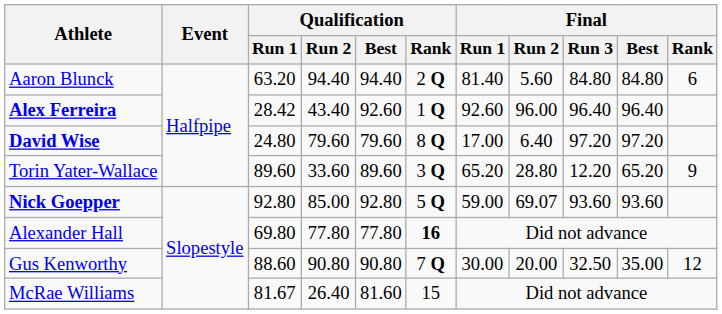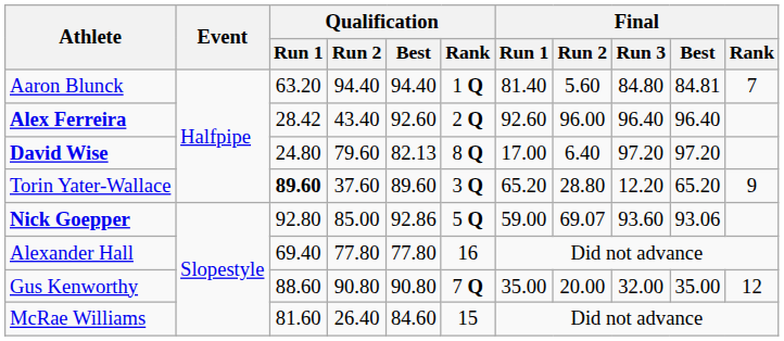 <table class=wikitable style=font-size:90%;text-align:center>
 <tr>
 <th rowspan=2>Athlete</th>
 <th rowspan=2>Event</th>
 <th colspan=4>Qualification</th>
 <th colspan=5>Final</th>
 </tr>
 <tr style=font-size:95%>
 <th>Run 1</th>
 <th>Run 2</th>
 <th>Best</th>
 <th>Rank</th>
 <th>Run 1</th>
 <th>Run 2</th>
 <th>Run 3</th>
 <th>Best</th>
 <th>Rank</th>
 </tr>
 <tr>
 <td align=left><a href='#'>Aaron Blunck</a></td>
 <td style="text-align:left;" rowspan="4"><a href='#'>Halfpipe</a></td>
 <td>63.20</td>
 <td>94.40</td>
 <td>94.40</td>
-<td>2 <strong>Q</strong></td>
+<td>1 <strong>Q</strong></td>
 <td>81.40</td>
 <td>5.60</td>
 <td>84.80</td>
-<td>84.80</td>
-<td>6</td>
+<td>84.81</td>
+<td>7</td>
 </tr>
 <tr>
 <td align=left><strong><a href='#'>Alex Ferreira</a></strong></td>
 <td>28.42</td>
 <td>43.40</td>
 <td>92.60</td>
-<td>1 <strong>Q</strong></td>
+<td>2 <strong>Q</strong></td>
 <td>92.60</td>
 <td>96.00</td>
 <td>96.40</td>
 <td>96.40</td>
 <td></td>
 </tr>
 <tr>
 <td align=left><strong><a href='#'>David Wise</a></strong></td>
 <td>24.80</td>
 <td>79.60</td>
-<td>79.60</td>
+<td>82.13</td>
 <td>8 <strong>Q</strong></td>
 <td>17.00</td>
 <td>6.40</td>
 <td>97.20</td>
 <td>97.20</td>
 <td></td>
 </tr>
 <tr>
 <td align=left><a href='#'>Torin Yater-Wallace</a></td>
-<td>89.60</td>
-<td>33.60</td>
+<td><strong>89.60</strong></td>
+<td>37.60</td>
 <td>89.60</td>
 <td>3 <strong>Q</strong></td>
 <td>65.20</td>
 <td>28.80</td>
 <td>12.20</td>
 <td>65.20</td>
 <td>9</td>
 </tr>
 <tr>
 <td align=left><strong><a href='#'>Nick Goepper</a></strong></td>
 <td style="text-align:left;" rowspan="4"><a href='#'>Slopestyle</a></td>
 <td>92.80</td>
 <td>85.00</td>
-<td>92.80</td>
+<td>92.86</td>
 <td>5 <strong>Q</strong></td>
 <td>59.00</td>
 <td>69.07</td>
 <td>93.60</td>
-<td>93.60</td>
+<td>93.06</td>
 <td></td>
 </tr>
 <tr>
 <td align=left><a href='#'>Alexander Hall</a></td>
-<td>69.80</td>
+<td>69.40</td>
 <td>77.80</td>
 <td>77.80</td>
-<td><strong>16</strong></td>
+<td>16</td>
 <td colspan=5>Did not advance</td>
 </tr>
 <tr>
 <td align=left><a href='#'>Gus Kenworthy</a></td>
 <td>88.60</td>
 <td>90.80</td>
 <td>90.80</td>
 <td>7 <strong>Q</strong></td>
-<td>30.00</td>
+<td>35.00</td>
 <td>20.00</td>
-<td>32.50</td>
+<td>32.00</td>
 <td>35.00</td>
 <td>12</td>
 </tr>
 <tr>
 <td align=left><a href='#'>McRae Williams</a></td>
-<td>81.67</td>
+<td>81.60</td>
 <td>26.40</td>
-<td>81.60</td>
+<td>84.60</td>
 <td>15</td>
 <td colspan=5>Did not advance</td>
 </tr>
 </table>
